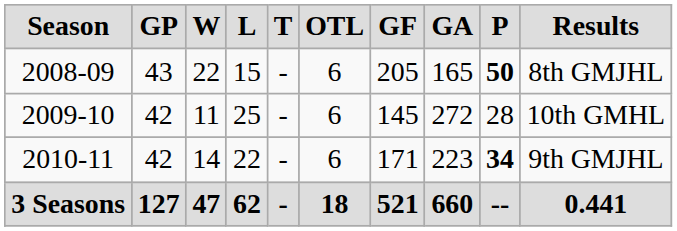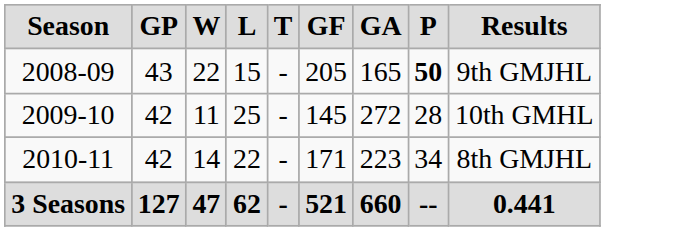 <table class="wikitable">
 <tr align="center"  bgcolor="#dddddd">
 <td><strong>Season</strong></td>
 <td><strong>GP</strong></td>
 <td><strong>W</strong></td>
 <td><strong>L</strong></td>
 <td><strong>T</strong></td>
-<td><strong>OTL</strong></td>
 <td><strong>GF</strong></td>
 <td><strong>GA</strong></td>
 <td><strong>P</strong></td>
 <td><strong>Results</strong></td>
 </tr>
 <tr align="center">
 <td>2008-09</td>
 <td>43</td>
 <td>22</td>
 <td>15</td>
 <td>-</td>
-<td>6</td>
 <td>205</td>
 <td>165</td>
 <td><strong>50</strong></td>
-<td>8th GMJHL</td>
+<td>9th GMJHL</td>
 </tr>
 <tr align="center">
 <td>2009-10</td>
 <td>42</td>
 <td>11</td>
 <td>25</td>
 <td>-</td>
-<td>6</td>
 <td>145</td>
 <td>272</td>
 <td>28</td>
 <td>10th GMHL</td>
 </tr>
 <tr align="center">
 <td>2010-11</td>
 <td>42</td>
 <td>14</td>
 <td>22</td>
 <td>-</td>
-<td>6</td>
 <td>171</td>
 <td>223</td>
-<td><strong>34</strong></td>
-<td>9th GMJHL</td>
+<td>34</td>
+<td>8th GMJHL</td>
 </tr>
 <tr align="center"  bgcolor="#dddddd">
 <td><strong>3 Seasons</strong></td>
 <td><strong>127</strong></td>
 <td><strong>47</strong></td>
 <td><strong>62</strong></td>
 <td><strong>-</strong></td>
-<td><strong>18</strong></td>
 <td><strong>521</strong></td>
 <td><strong>660</strong></td>
 <td><strong>--</strong></td>
 <td><strong>0.441</strong></td>
 </tr>
 </table>
